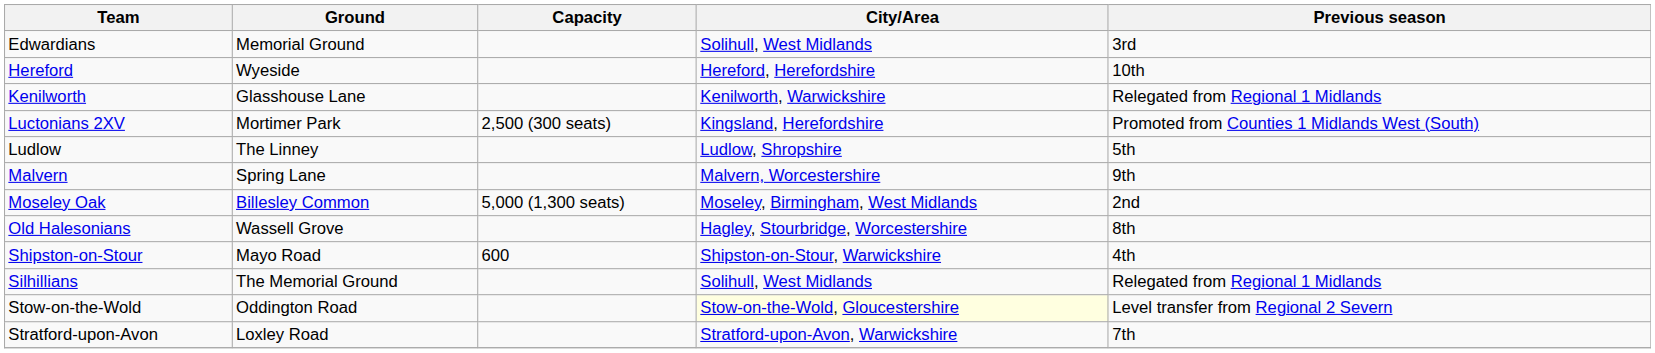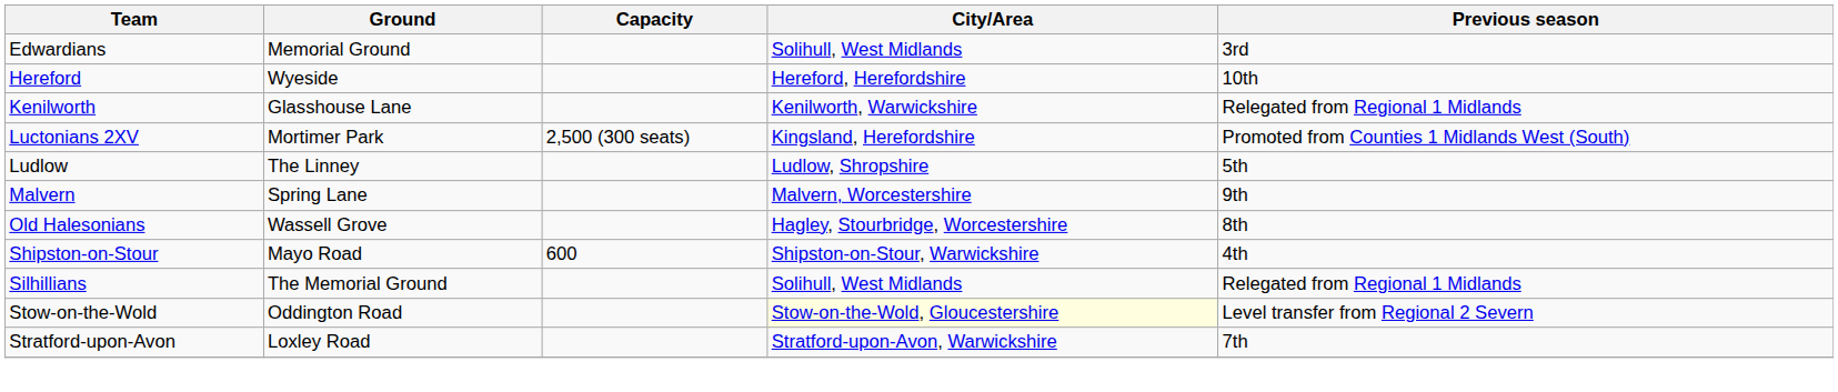 <table class="wikitable sortable" width=100%>
 <tr>
 <th>Team</th>
 <th>Ground</th>
 <th>Capacity</th>
 <th>City/Area</th>
 <th>Previous season</th>
 </tr>
 <tr>
 <td>Edwardians</td>
 <td>Memorial Ground</td>
 <td></td>
 <td><a href='#'>Solihull</a>, <a href='#'>West Midlands</a></td>
 <td>3rd</td>
 </tr>
 <tr>
 <td><a href='#'>Hereford</a></td>
 <td>Wyeside</td>
 <td></td>
 <td><a href='#'>Hereford</a>, <a href='#'>Herefordshire</a></td>
 <td>10th</td>
 </tr>
 <tr>
 <td><a href='#'>Kenilworth</a></td>
 <td>Glasshouse Lane</td>
 <td></td>
 <td><a href='#'>Kenilworth</a>, <a href='#'>Warwickshire</a></td>
 <td>Relegated from <a href='#'>Regional 1 Midlands</a></td>
 </tr>
 <tr>
 <td><a href='#'>Luctonians 2XV</a></td>
 <td>Mortimer Park </td>
 <td>2,500 (300 seats)</td>
 <td><a href='#'>Kingsland</a>, <a href='#'>Herefordshire</a></td>
 <td>Promoted from <a href='#'>Counties 1 Midlands West (South)</a></td>
 </tr>
 <tr>
 <td>Ludlow</td>
 <td>The Linney</td>
 <td></td>
 <td><a href='#'>Ludlow</a>, <a href='#'>Shropshire</a></td>
 <td>5th</td>
 </tr>
 <tr>
 <td><a href='#'>Malvern</a></td>
 <td>Spring Lane</td>
 <td></td>
 <td><a href='#'>Malvern, Worcestershire</a></td>
 <td>9th</td>
 </tr>
 <tr>
-<td><a href='#'>Moseley Oak</a></td>
-<td><a href='#'>Billesley Common</a></td>
-<td>5,000 (1,300 seats)</td>
-<td><a href='#'>Moseley</a>, <a href='#'>Birmingham</a>, <a href='#'>West Midlands</a></td>
-<td>2nd</td>
-</tr>
-<tr>
 <td><a href='#'>Old Halesonians</a></td>
 <td>Wassell Grove</td>
 <td></td>
 <td><a href='#'>Hagley</a>, <a href='#'>Stourbridge</a>, <a href='#'>Worcestershire</a></td>
 <td>8th</td>
 </tr>
 <tr>
 <td><a href='#'>Shipston-on-Stour</a></td>
 <td>Mayo Road</td>
 <td>600</td>
 <td><a href='#'>Shipston-on-Stour</a>, <a href='#'>Warwickshire</a></td>
 <td>4th</td>
 </tr>
 <tr>
 <td><a href='#'>Silhillians</a></td>
 <td>The Memorial Ground</td>
 <td></td>
 <td><a href='#'>Solihull</a>, <a href='#'>West Midlands</a></td>
 <td>Relegated from <a href='#'>Regional 1 Midlands</a></td>
 </tr>
 <tr>
 <td>Stow-on-the-Wold</td>
 <td>Oddington Road</td>
 <td></td>
 <td style="background: lightyellow;"><a href='#'>Stow-on-the-Wold</a>, <a href='#'>Gloucestershire</a></td>
 <td>Level transfer from <a href='#'>Regional 2 Severn</a></td>
 </tr>
 <tr>
 <td>Stratford-upon-Avon</td>
 <td>Loxley Road</td>
 <td></td>
 <td><a href='#'>Stratford-upon-Avon</a>, <a href='#'>Warwickshire</a></td>
 <td>7th</td>
 </tr>
 <tr>
 </tr>
 </table>
